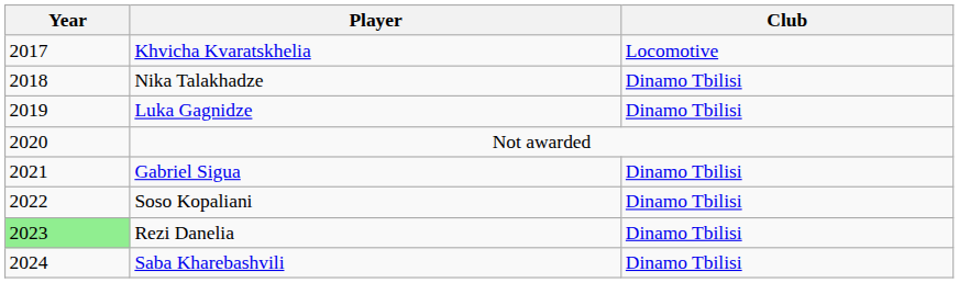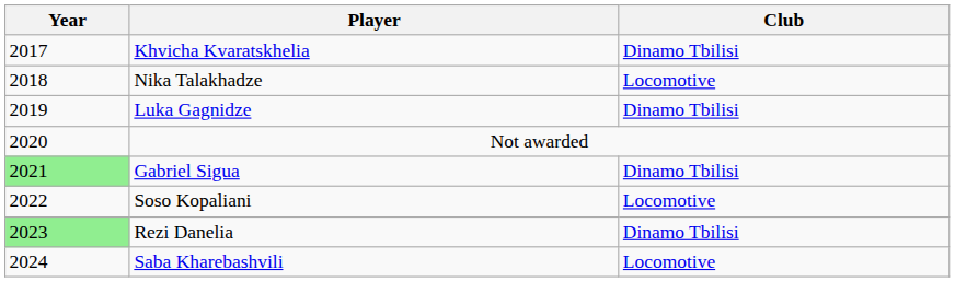 <table class="wikitable" width=50%>
 <tr>
 <th>Year</th>
 <th>Player</th>
 <th>Club</th>
 </tr>
 <tr>
 <td>2017</td>
 <td><a href='#'>Khvicha Kvaratskhelia</a></td>
-<td><a href='#'>Locomotive</a></td>
+<td><a href='#'>Dinamo Tbilisi</a></td>
 </tr>
 <tr>
 <td>2018</td>
 <td>Nika Talakhadze</td>
-<td><a href='#'>Dinamo Tbilisi</a></td>
+<td><a href='#'>Locomotive</a></td>
 </tr>
 <tr>
 <td>2019</td>
 <td><a href='#'>Luka Gagnidze</a></td>
 <td><a href='#'>Dinamo Tbilisi</a></td>
 </tr>
 <tr>
 <td>2020</td>
 <td colspan="2" align=center>Not awarded</td>
 </tr>
 <tr>
-<td>2021</td>
+<td style="background: lightgreen;">2021</td>
 <td><a href='#'>Gabriel Sigua</a></td>
 <td><a href='#'>Dinamo Tbilisi</a></td>
 </tr>
 <tr>
 <td>2022</td>
 <td>Soso Kopaliani</td>
-<td><a href='#'>Dinamo Tbilisi</a></td>
+<td><a href='#'>Locomotive</a></td>
 </tr>
 <tr>
 <td style="background: lightgreen;">2023</td>
 <td>Rezi Danelia</td>
 <td><a href='#'>Dinamo Tbilisi</a></td>
 </tr>
 <tr>
 <td>2024</td>
 <td><a href='#'>Saba Kharebashvili</a></td>
-<td><a href='#'>Dinamo Tbilisi</a></td>
+<td><a href='#'>Locomotive</a></td>
 </tr>
 </table>
